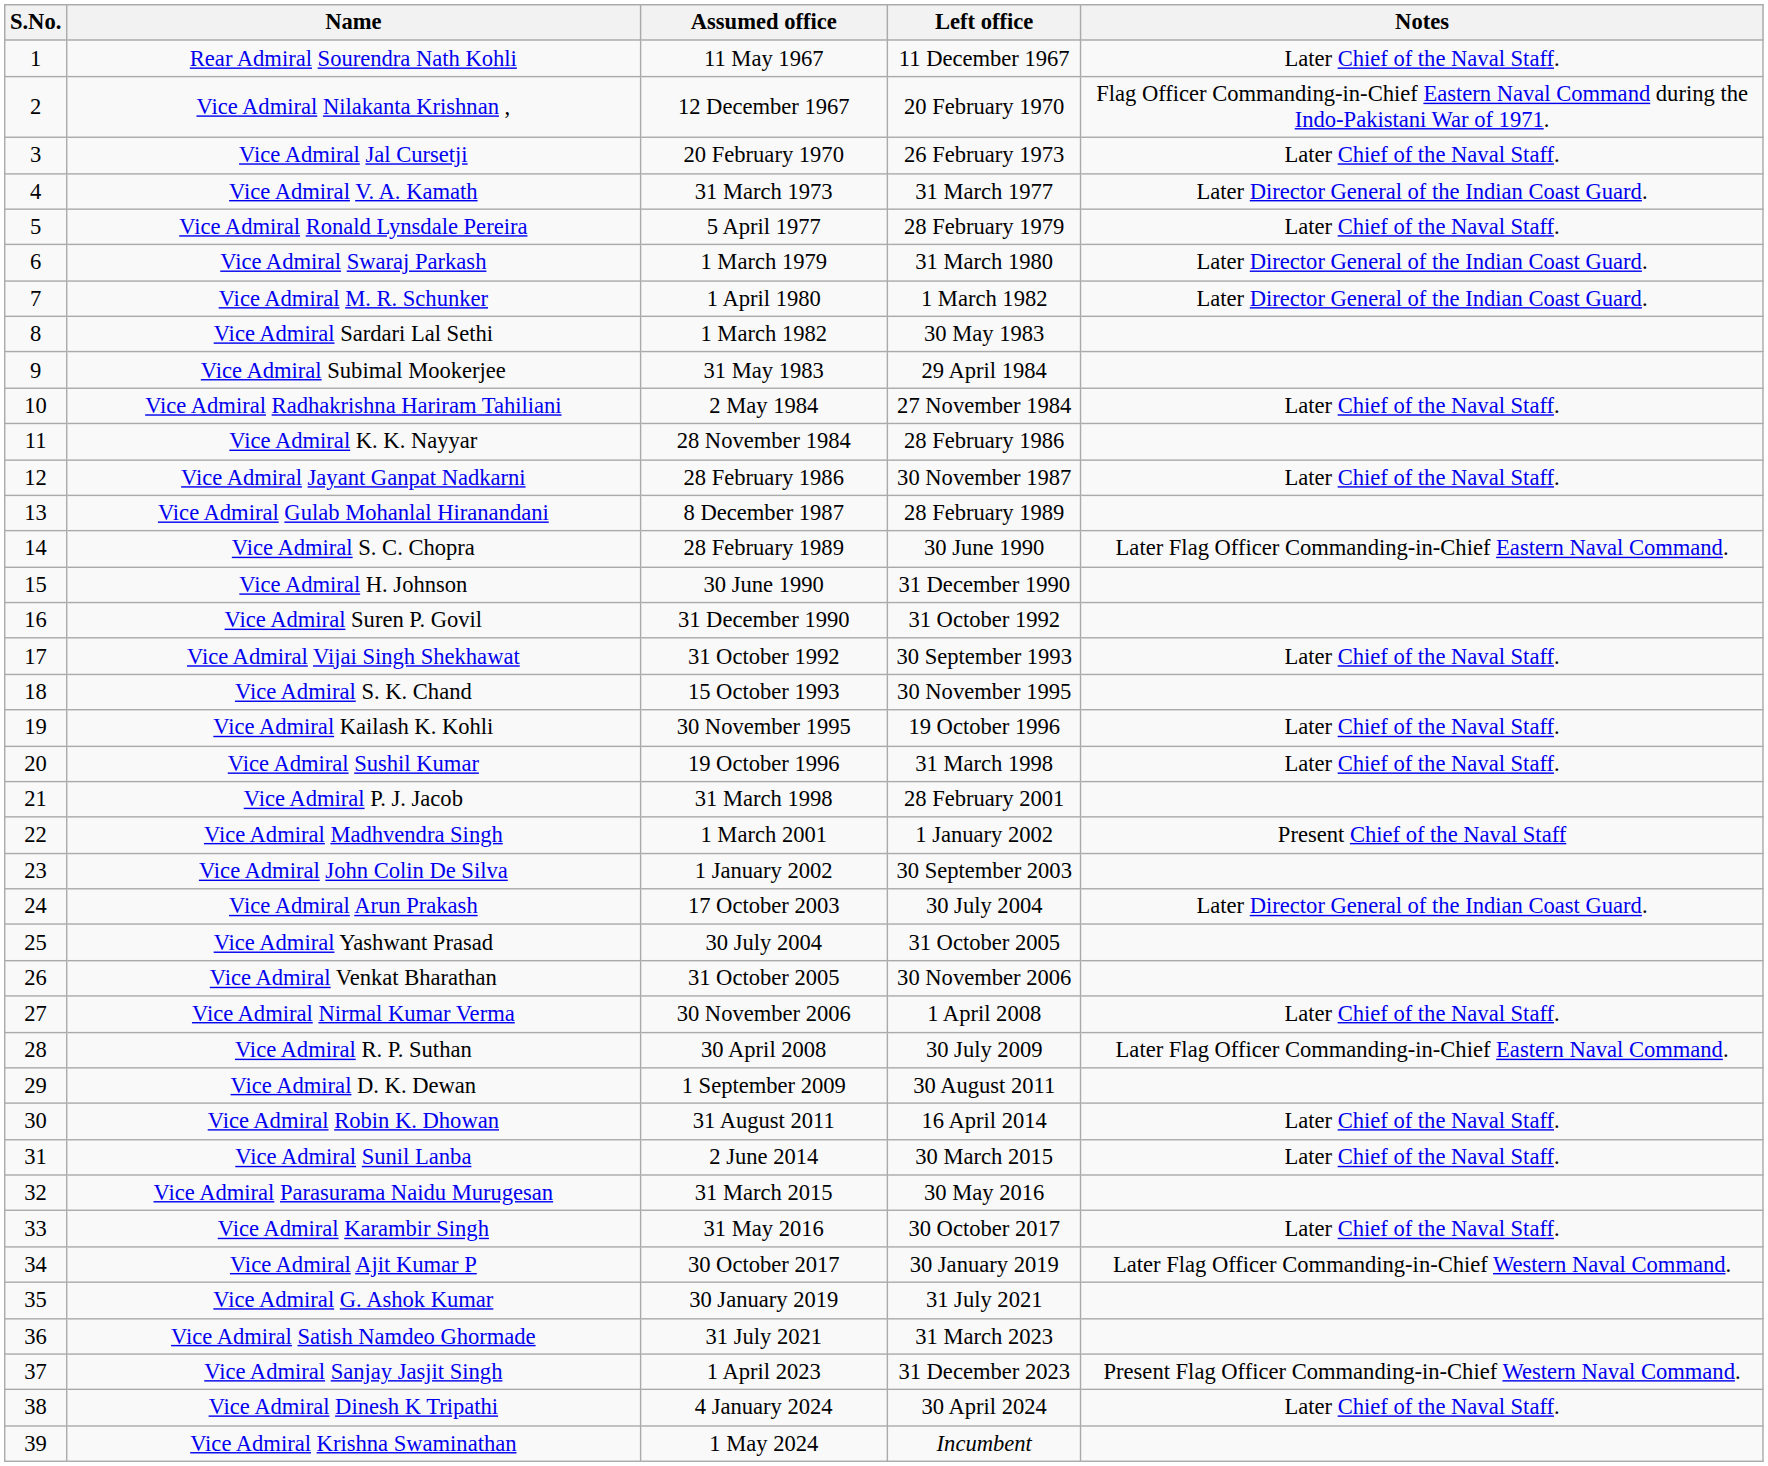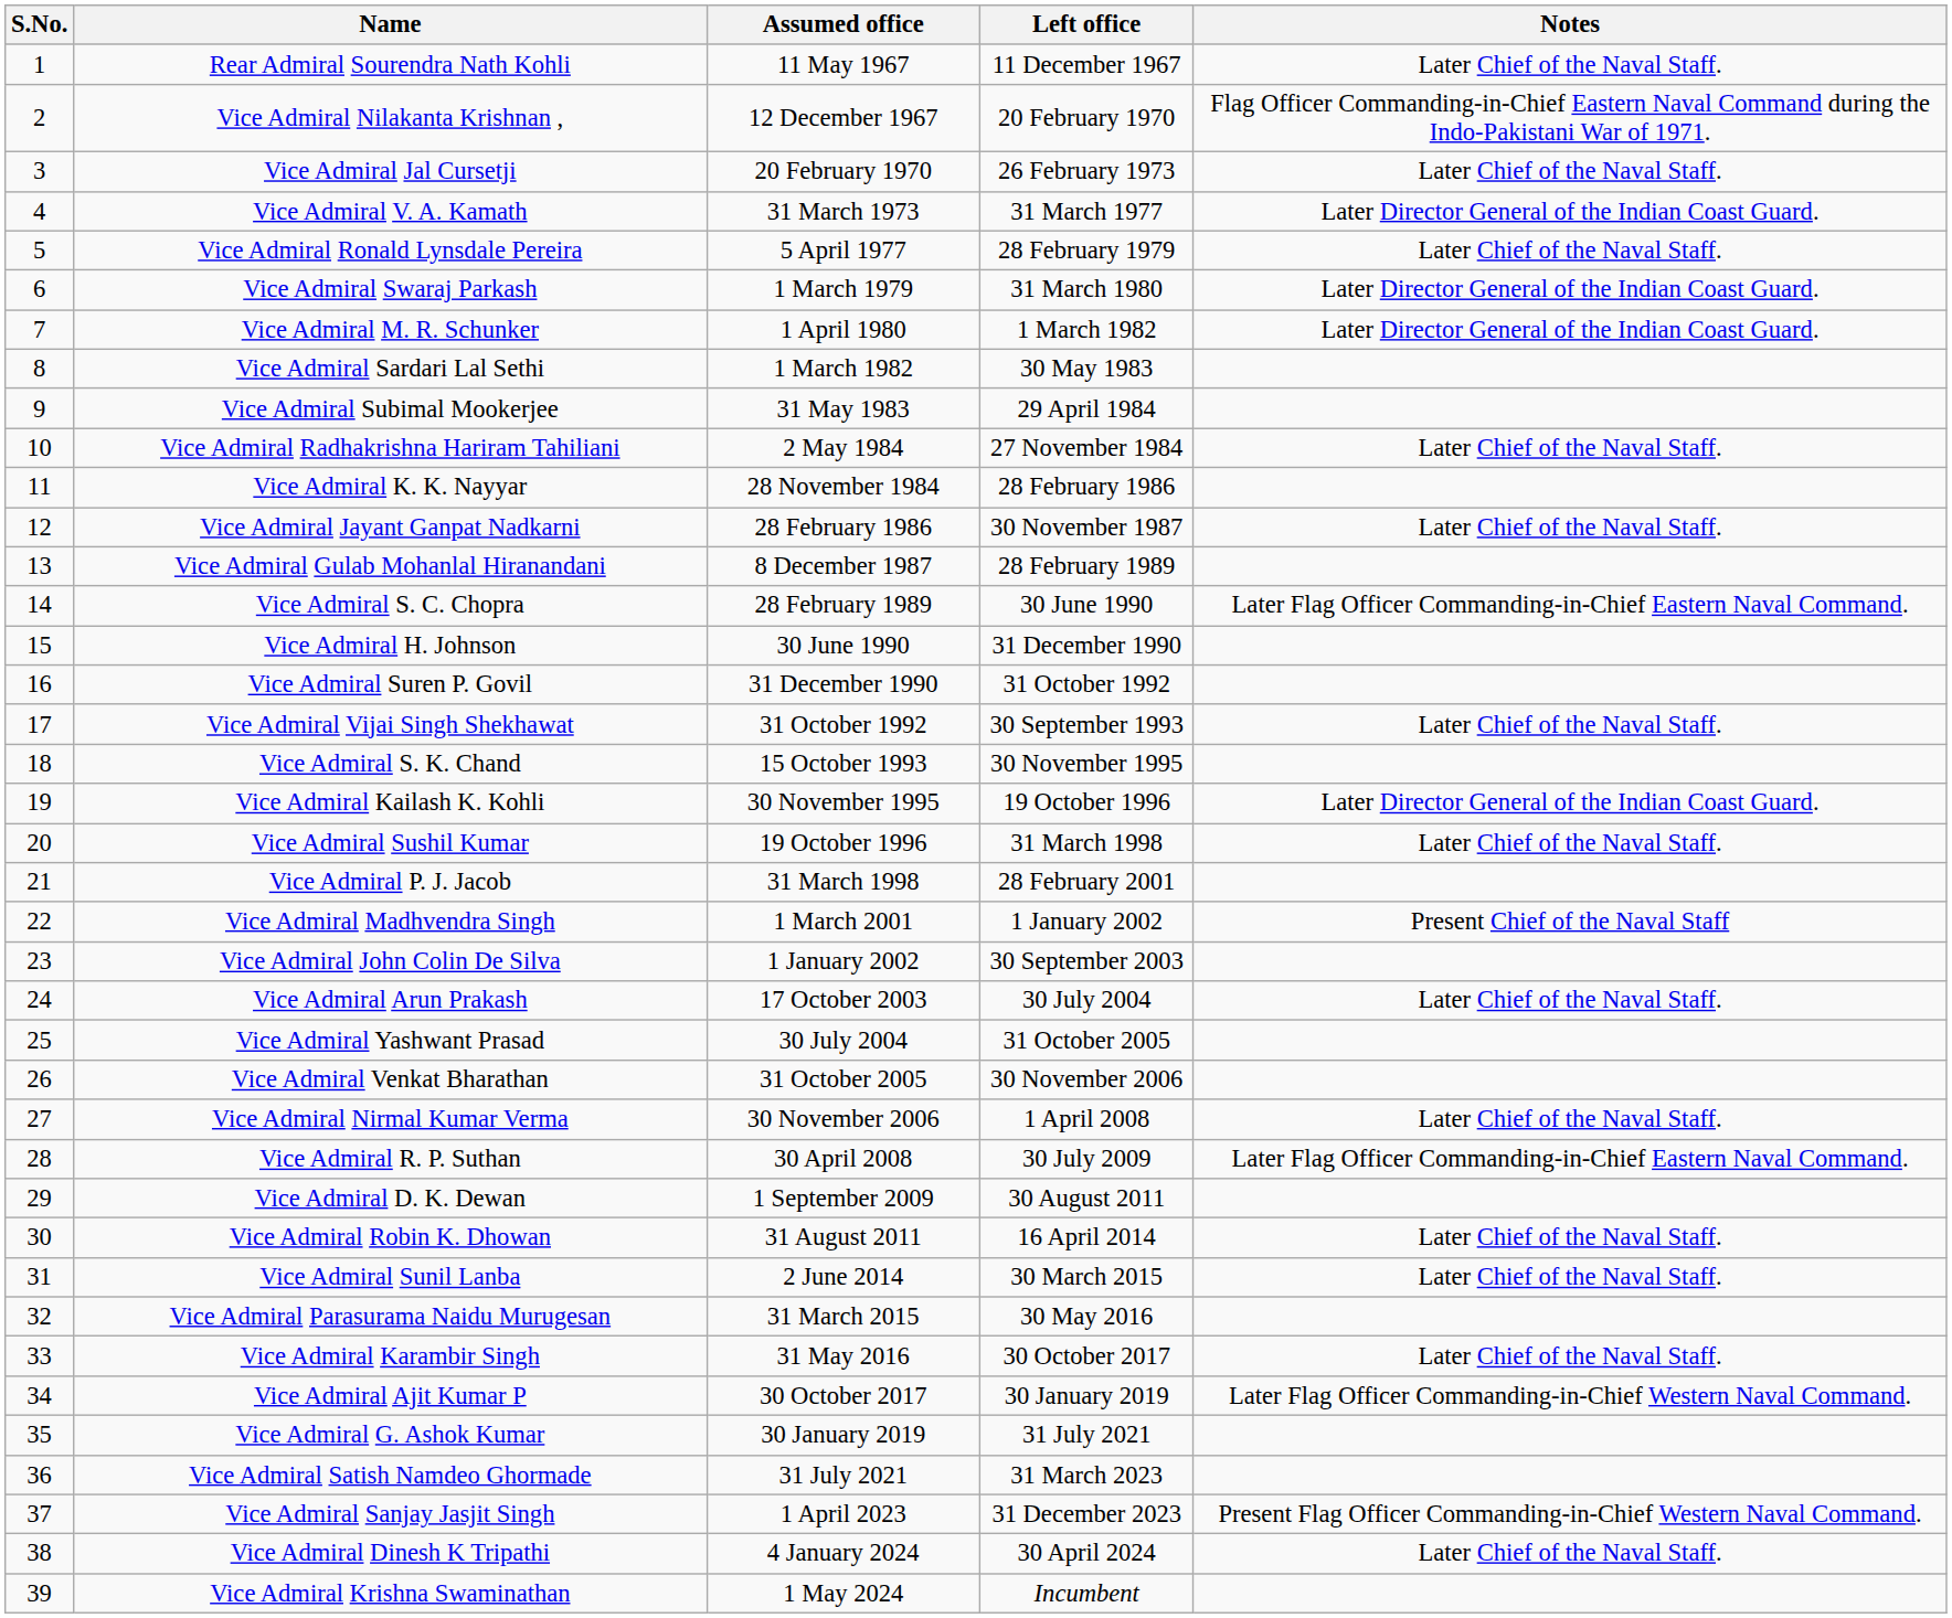 <table class="wikitable" style="text-align:center">
 <tr style="background:#cccccc">
 <th scope="col" style="width: 20px;">S.No.</th>
 <th scope="col" style="width: 500px;">Name</th>
 <th scope="col" style="width: 200px;">Assumed office</th>
 <th scope="col" style="width: 150px;">Left office</th>
 <th scope="col" style="width: 600px;">Notes</th>
 </tr>
 <tr>
 <td>1</td>
 <td><a href='#'>Rear Admiral</a> <a href='#'>Sourendra Nath Kohli</a></td>
 <td>11 May 1967</td>
 <td>11 December 1967</td>
 <td>Later <a href='#'>Chief of the Naval Staff</a>.</td>
 </tr>
 <tr>
 <td>2</td>
 <td><a href='#'>Vice Admiral</a> <a href='#'>Nilakanta Krishnan</a> , </td>
 <td>12 December 1967 </td>
 <td>20 February 1970</td>
 <td>Flag Officer Commanding-in-Chief <a href='#'>Eastern Naval Command</a> during the <a href='#'>Indo-Pakistani War of 1971</a>.</td>
 </tr>
 <tr>
 <td>3</td>
 <td><a href='#'>Vice Admiral</a> <a href='#'>Jal Cursetji</a> </td>
 <td>20 February 1970</td>
 <td>26 February 1973</td>
 <td>Later <a href='#'>Chief of the Naval Staff</a>.</td>
 </tr>
 <tr>
 <td>4</td>
 <td><a href='#'>Vice Admiral</a> <a href='#'>V. A. Kamath</a> </td>
 <td>31 March 1973</td>
 <td>31 March 1977</td>
 <td>Later <a href='#'>Director General of the Indian Coast Guard</a>.</td>
 </tr>
 <tr>
 <td>5</td>
 <td><a href='#'>Vice Admiral</a> <a href='#'>Ronald Lynsdale Pereira</a> </td>
 <td>5 April 1977</td>
 <td>28 February 1979</td>
 <td>Later <a href='#'>Chief of the Naval Staff</a>.</td>
 </tr>
 <tr>
 <td>6</td>
 <td><a href='#'>Vice Admiral</a> <a href='#'>Swaraj Parkash</a> </td>
 <td>1 March 1979</td>
 <td>31 March 1980</td>
 <td>Later <a href='#'>Director General of the Indian Coast Guard</a>.</td>
 </tr>
 <tr>
 <td>7</td>
 <td><a href='#'>Vice Admiral</a> <a href='#'>M. R. Schunker</a> </td>
 <td>1 April 1980</td>
 <td>1 March 1982</td>
 <td>Later <a href='#'>Director General of the Indian Coast Guard</a>.</td>
 </tr>
 <tr>
 <td>8</td>
 <td><a href='#'>Vice Admiral</a> Sardari Lal Sethi </td>
 <td>1 March 1982</td>
 <td>30 May 1983</td>
 <td></td>
 </tr>
 <tr>
 <td>9</td>
 <td><a href='#'>Vice Admiral</a> Subimal Mookerjee </td>
 <td>31 May 1983</td>
 <td>29 April 1984</td>
 <td></td>
 </tr>
 <tr>
 <td>10</td>
 <td><a href='#'>Vice Admiral</a> <a href='#'>Radhakrishna Hariram Tahiliani</a>  </td>
 <td>2 May 1984</td>
 <td>27 November 1984</td>
 <td>Later <a href='#'>Chief of the Naval Staff</a>.</td>
 </tr>
 <tr>
 <td>11</td>
 <td><a href='#'>Vice Admiral</a> K. K. Nayyar  </td>
 <td>28 November 1984</td>
 <td>28 February 1986</td>
 <td></td>
 </tr>
 <tr>
 <td>12</td>
 <td><a href='#'>Vice Admiral</a> <a href='#'>Jayant Ganpat Nadkarni</a>  </td>
 <td>28 February 1986</td>
 <td>30 November 1987</td>
 <td>Later <a href='#'>Chief of the Naval Staff</a>.</td>
 </tr>
 <tr>
 <td>13</td>
 <td><a href='#'>Vice Admiral</a> <a href='#'>Gulab Mohanlal Hiranandani</a> </td>
 <td>8 December 1987</td>
 <td>28 February 1989</td>
 <td></td>
 </tr>
 <tr>
 <td>14</td>
 <td><a href='#'>Vice Admiral</a> S. C. Chopra </td>
 <td>28 February 1989</td>
 <td>30 June 1990</td>
 <td>Later Flag Officer Commanding-in-Chief <a href='#'>Eastern Naval Command</a>.</td>
 </tr>
 <tr>
 <td>15</td>
 <td><a href='#'>Vice Admiral</a> H. Johnson </td>
 <td>30 June 1990</td>
 <td>31 December 1990</td>
 <td></td>
 </tr>
 <tr>
 <td>16</td>
 <td><a href='#'>Vice Admiral</a> Suren P. Govil </td>
 <td>31 December 1990</td>
 <td>31 October 1992</td>
 <td></td>
 </tr>
 <tr>
 <td>17</td>
 <td><a href='#'>Vice Admiral</a> <a href='#'>Vijai Singh Shekhawat</a> </td>
 <td>31 October 1992</td>
 <td>30 September 1993</td>
 <td>Later <a href='#'>Chief of the Naval Staff</a>.</td>
 </tr>
 <tr>
 <td>18</td>
 <td><a href='#'>Vice Admiral</a> S. K. Chand </td>
 <td>15 October 1993</td>
 <td>30 November 1995</td>
 <td></td>
 </tr>
 <tr>
 <td>19</td>
 <td><a href='#'>Vice Admiral</a> Kailash K. Kohli </td>
 <td>30 November 1995</td>
 <td>19 October 1996</td>
-<td>Later <a href='#'>Chief of the Naval Staff</a>.</td>
+<td>Later <a href='#'>Director General of the Indian Coast Guard</a>.</td>
 </tr>
 <tr>
 <td>20</td>
 <td><a href='#'>Vice Admiral</a> <a href='#'>Sushil Kumar</a> </td>
 <td>19 October 1996</td>
 <td>31 March 1998</td>
 <td>Later <a href='#'>Chief of the Naval Staff</a>.</td>
 </tr>
 <tr>
 <td>21</td>
 <td><a href='#'>Vice Admiral</a> P. J. Jacob </td>
 <td>31 March 1998</td>
 <td>28 February 2001</td>
 <td></td>
 </tr>
 <tr>
 <td>22</td>
 <td><a href='#'>Vice Admiral</a> <a href='#'>Madhvendra Singh</a> </td>
 <td>1 March 2001</td>
 <td>1 January 2002</td>
 <td>Present <a href='#'>Chief of the Naval Staff</a></td>
 </tr>
 <tr>
 <td>23</td>
 <td><a href='#'>Vice Admiral</a> <a href='#'>John Colin De Silva</a> </td>
 <td>1 January 2002</td>
 <td>30 September 2003</td>
 <td></td>
 </tr>
 <tr>
 <td>24</td>
 <td><a href='#'>Vice Admiral</a> <a href='#'>Arun Prakash</a> </td>
 <td>17 October 2003</td>
 <td>30 July 2004</td>
-<td>Later <a href='#'>Director General of the Indian Coast Guard</a>.</td>
+<td>Later <a href='#'>Chief of the Naval Staff</a>.</td>
 </tr>
 <tr>
 <td>25</td>
 <td><a href='#'>Vice Admiral</a> Yashwant Prasad </td>
 <td>30 July 2004</td>
 <td>31 October 2005</td>
 <td></td>
 </tr>
 <tr>
 <td>26</td>
 <td><a href='#'>Vice Admiral</a> Venkat Bharathan </td>
 <td>31 October 2005</td>
 <td>30 November 2006</td>
 <td></td>
 </tr>
 <tr>
 <td>27</td>
 <td><a href='#'>Vice Admiral</a> <a href='#'>Nirmal Kumar Verma</a> </td>
 <td>30 November 2006</td>
 <td>1 April 2008</td>
 <td>Later <a href='#'>Chief of the Naval Staff</a>.</td>
 </tr>
 <tr>
 <td>28</td>
 <td><a href='#'>Vice Admiral</a> R. P. Suthan</td>
 <td>30 April 2008</td>
 <td>30 July 2009</td>
 <td>Later Flag Officer Commanding-in-Chief <a href='#'>Eastern Naval Command</a>.</td>
 </tr>
 <tr>
 <td>29</td>
 <td><a href='#'>Vice Admiral</a> D. K. Dewan</td>
 <td>1 September 2009</td>
 <td>30 August 2011</td>
 <td></td>
 </tr>
 <tr>
 <td>30</td>
 <td><a href='#'>Vice Admiral</a> <a href='#'>Robin K. Dhowan</a> </td>
 <td>31 August 2011</td>
 <td>16 April 2014</td>
 <td>Later <a href='#'>Chief of the Naval Staff</a>.</td>
 </tr>
 <tr>
 <td>31</td>
 <td><a href='#'>Vice Admiral</a> <a href='#'>Sunil Lanba</a> </td>
 <td>2 June 2014</td>
 <td>30 March 2015</td>
 <td>Later <a href='#'>Chief of the Naval Staff</a>.</td>
 </tr>
 <tr>
 <td>32</td>
 <td><a href='#'>Vice Admiral</a> <a href='#'>Parasurama Naidu Murugesan</a> </td>
 <td>31 March 2015</td>
 <td>30 May 2016</td>
 <td></td>
 </tr>
 <tr>
 <td>33</td>
 <td><a href='#'>Vice Admiral</a> <a href='#'>Karambir Singh</a> </td>
 <td>31 May 2016</td>
 <td>30 October 2017</td>
 <td>Later <a href='#'>Chief of the Naval Staff</a>.</td>
 </tr>
 <tr>
 <td>34</td>
 <td><a href='#'>Vice Admiral</a> <a href='#'>Ajit Kumar P</a> </td>
 <td>30 October 2017</td>
 <td>30 January 2019</td>
 <td>Later Flag Officer Commanding-in-Chief <a href='#'>Western Naval Command</a>.</td>
 </tr>
 <tr>
 <td>35</td>
 <td><a href='#'>Vice Admiral</a> <a href='#'>G. Ashok Kumar</a> </td>
 <td>30 January 2019</td>
 <td>31 July 2021</td>
 <td></td>
 </tr>
 <tr>
 <td>36</td>
 <td><a href='#'>Vice Admiral</a> <a href='#'>Satish Namdeo Ghormade</a> </td>
 <td>31 July 2021</td>
 <td>31 March 2023</td>
 <td></td>
 </tr>
 <tr>
 <td>37</td>
 <td><a href='#'>Vice Admiral</a> <a href='#'>Sanjay Jasjit Singh</a> </td>
 <td>1 April 2023</td>
 <td>31 December 2023</td>
 <td>Present Flag Officer Commanding-in-Chief <a href='#'>Western Naval Command</a>.</td>
 </tr>
 <tr>
 <td>38</td>
 <td><a href='#'>Vice Admiral</a> <a href='#'>Dinesh K Tripathi</a> </td>
 <td>4 January 2024</td>
 <td>30 April 2024</td>
 <td>Later <a href='#'>Chief of the Naval Staff</a>.</td>
 </tr>
 <tr>
 <td>39</td>
 <td><a href='#'>Vice Admiral</a> <a href='#'>Krishna Swaminathan</a> </td>
 <td>1 May 2024</td>
 <td><em>Incumbent</em></td>
 <td></td>
 </tr>
 </table>
